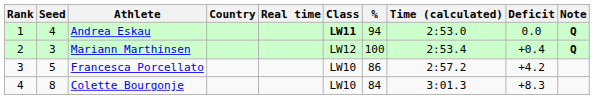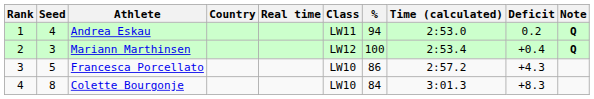 <table class="wikitable sortable" style="text-align:center">
 <tr>
 <th>Rank</th>
 <th>Seed</th>
 <th>Athlete</th>
 <th>Country</th>
 <th>Real time</th>
 <th>Class</th>
 <th>%</th>
 <th>Time (calculated)</th>
 <th>Deficit</th>
 <th>Note</th>
 </tr>
 <tr bgcolor=ccffcc>
 <td>1</td>
 <td>4</td>
 <td align=left><a href='#'>Andrea Eskau</a></td>
 <td align=left></td>
 <td></td>
-<td><strong>LW11</strong></td>
+<td>LW11</td>
 <td>94</td>
 <td>2:53.0</td>
-<td>0.0</td>
+<td>0.2</td>
 <td><strong>Q</strong></td>
 </tr>
 <tr bgcolor=ccffcc>
 <td>2</td>
 <td>3</td>
 <td align=left><a href='#'>Mariann Marthinsen</a></td>
 <td align=left></td>
 <td></td>
 <td>LW12</td>
 <td>100</td>
 <td>2:53.4</td>
 <td>+0.4</td>
 <td><strong>Q</strong></td>
 </tr>
 <tr>
 <td>3</td>
 <td>5</td>
 <td align=left><a href='#'>Francesca Porcellato</a></td>
 <td align=left></td>
 <td></td>
 <td>LW10</td>
 <td>86</td>
 <td>2:57.2</td>
-<td>+4.2</td>
+<td>+4.3</td>
 <td></td>
 </tr>
 <tr>
 <td>4</td>
 <td>8</td>
 <td align=left><a href='#'>Colette Bourgonje</a></td>
 <td align=left></td>
 <td></td>
 <td>LW10</td>
 <td>84</td>
 <td>3:01.3</td>
 <td>+8.3</td>
 <td></td>
 </tr>
 </table>
